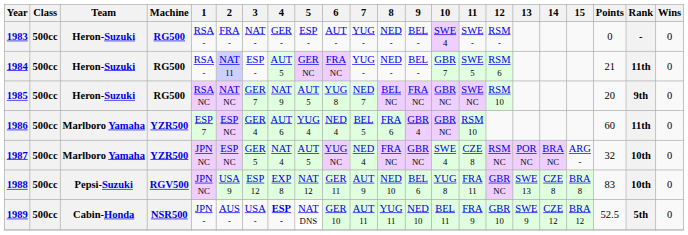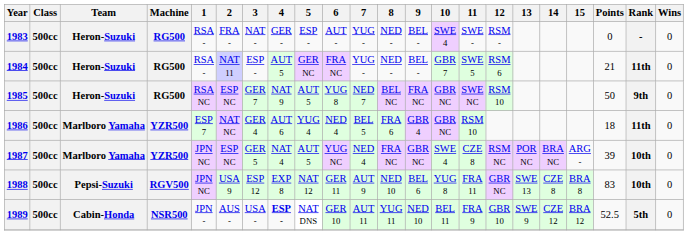 <table class="wikitable" style="text-align:center; font-size:95%">
 <tr>
 <th>Year</th>
 <th>Class</th>
 <th>Team</th>
 <th>Machine</th>
 <th>1</th>
 <th>2</th>
 <th>3</th>
 <th>4</th>
 <th>5</th>
 <th>6</th>
 <th>7</th>
 <th>8</th>
 <th>9</th>
 <th>10</th>
 <th>11</th>
 <th>12</th>
 <th>13</th>
 <th>14</th>
 <th>15</th>
 <th>Points</th>
 <th>Rank</th>
 <th>Wins</th>
 </tr>
 <tr>
 <th><a href='#'>1983</a></th>
 <th>500cc</th>
 <th>Heron-<a href='#'>Suzuki</a></th>
 <th><a href='#'>RG500</a></th>
 <td><a href='#'>RSA</a><br><small>-</small></td>
 <td><a href='#'>FRA</a><br><small>-</small></td>
 <td><a href='#'>NAT</a><br><small>-</small></td>
 <td><a href='#'>GER</a><br><small>-</small></td>
 <td><a href='#'>ESP</a><br><small>-</small></td>
 <td><a href='#'>AUT</a><br><small>-</small></td>
 <td><a href='#'>YUG</a><br><small>-</small></td>
 <td><a href='#'>NED</a><br><small>-</small></td>
 <td><a href='#'>BEL</a><br><small>-</small></td>
 <td style="background:#EFCFFF;"><a href='#'>SWE</a><br><small>4</small></td>
 <td><a href='#'>SWE</a><br><small>-</small></td>
 <td><a href='#'>RSM</a><br><small>-</small></td>
 <td></td>
 <td></td>
 <td></td>
 <td>0</td>
 <th>-</th>
 <td>0</td>
 </tr>
 <tr>
 <th><a href='#'>1984</a></th>
 <th>500cc</th>
 <th>Heron-<a href='#'>Suzuki</a></th>
 <th>RG500</th>
 <td><a href='#'>RSA</a><br><small>-</small></td>
 <td style="background:#CFCFFF;"><a href='#'>NAT</a><br><small>11</small></td>
 <td><a href='#'>ESP</a><br><small>-</small></td>
 <td style="background:#DFFFDF;"><a href='#'>AUT</a><br><small>5</small></td>
 <td style="background:#EFCFFF;"><a href='#'>GER</a><br><small>NC</small></td>
 <td style="background:#EFCFFF;"><a href='#'>FRA</a><br><small>NC</small></td>
 <td><a href='#'>YUG</a><br><small>-</small></td>
 <td><a href='#'>NED</a><br><small>-</small></td>
 <td><a href='#'>BEL</a><br><small>-</small></td>
 <td style="background:#DFFFDF;"><a href='#'>GBR</a><br><small>7</small></td>
 <td style="background:#DFFFDF;"><a href='#'>SWE</a><br><small>5</small></td>
 <td style="background:#DFFFDF;"><a href='#'>RSM</a><br><small>6</small></td>
 <td></td>
 <td></td>
 <td></td>
 <td>21</td>
 <th>11th</th>
 <td>0</td>
 </tr>
 <tr>
 <th><a href='#'>1985</a></th>
 <th>500cc</th>
 <th>Heron-<a href='#'>Suzuki</a></th>
 <th>RG500</th>
 <td style="background:#EFCFFF;"><a href='#'>RSA</a><br><small>NC</small></td>
-<td style="background:#EFCFFF;"><a href='#'>NAT</a><br><small>NC</small></td>
+<td style="background:#EFCFFF;"><a href='#'>ESP</a><br><small>NC</small></td>
 <td style="background:#DFFFDF;"><a href='#'>GER</a><br><small>7</small></td>
 <td style="background:#DFFFDF;"><a href='#'>NAT</a><br><small>9</small></td>
 <td style="background:#DFFFDF;"><a href='#'>AUT</a><br><small>5</small></td>
 <td style="background:#DFFFDF;"><a href='#'>YUG</a><br><small>8</small></td>
 <td style="background:#DFFFDF;"><a href='#'>NED</a><br><small>7</small></td>
 <td style="background:#EFCFFF;"><a href='#'>BEL</a><br><small>NC</small></td>
 <td style="background:#EFCFFF;"><a href='#'>FRA</a><br><small>NC</small></td>
 <td style="background:#EFCFFF;"><a href='#'>GBR</a><br><small>NC</small></td>
 <td style="background:#EFCFFF;"><a href='#'>SWE</a><br><small>NC</small></td>
 <td style="background:#DFFFDF;"><a href='#'>RSM</a><br><small>10</small></td>
 <td></td>
 <td></td>
 <td></td>
-<td>20</td>
+<td>50</td>
 <th>9th</th>
 <td>0</td>
 </tr>
 <tr>
 <th><a href='#'>1986</a></th>
 <th>500cc</th>
 <th>Marlboro <a href='#'>Yamaha</a></th>
 <th><a href='#'>YZR500</a></th>
 <td style="background:#DFFFDF;"><a href='#'>ESP</a><br><small>7</small></td>
-<td style="background:#EFCFFF;"><a href='#'>ESP</a><br><small>NC</small></td>
+<td style="background:#EFCFFF;"><a href='#'>NAT</a><br><small>NC</small></td>
 <td style="background:#DFFFDF;"><a href='#'>GER</a><br><small>4</small></td>
 <td style="background:#DFFFDF;"><a href='#'>AUT</a><br><small>6</small></td>
 <td style="background:#DFFFDF;"><a href='#'>YUG</a><br><small>4</small></td>
 <td style="background:#DFFFDF;"><a href='#'>NED</a><br><small>4</small></td>
 <td style="background:#DFFFDF;"><a href='#'>BEL</a><br><small>5</small></td>
 <td style="background:#DFFFDF;"><a href='#'>FRA</a><br><small>6</small></td>
 <td style="background:#EFCFFF;"><a href='#'>GBR</a><br><small>4</small></td>
 <td style="background:#EFCFFF;"><a href='#'>GBR</a><br><small>NC</small></td>
 <td style="background:#DFFFDF;"><a href='#'>RSM</a><br><small>10</small></td>
 <td></td>
 <td></td>
 <td></td>
 <td></td>
-<td>60</td>
+<td>18</td>
 <th>11th</th>
 <td>0</td>
 </tr>
 <tr>
 <th><a href='#'>1987</a></th>
 <th>500cc</th>
 <th>Marlboro <a href='#'>Yamaha</a></th>
 <th><a href='#'>YZR500</a></th>
 <td style="background:#EFCFFF;"><a href='#'>JPN</a><br><small>NC</small></td>
 <td style="background:#EFCFFF;"><a href='#'>ESP</a><br><small>NC</small></td>
 <td style="background:#DFFFDF;"><a href='#'>GER</a><br><small>5</small></td>
 <td style="background:#DFFFDF;"><a href='#'>NAT</a><br><small>4</small></td>
 <td style="background:#DFFFDF;"><a href='#'>AUT</a><br><small>5</small></td>
 <td style="background:#EFCFFF;"><a href='#'>YUG</a><br><small>NC</small></td>
 <td style="background:#DFFFDF;"><a href='#'>NED</a><br><small>4</small></td>
 <td style="background:#EFCFFF;"><a href='#'>FRA</a><br><small>NC</small></td>
 <td style="background:#EFCFFF;"><a href='#'>GBR</a><br><small>NC</small></td>
 <td style="background:#DFFFDF;"><a href='#'>SWE</a><br><small>4</small></td>
 <td style="background:#DFFFDF;"><a href='#'>CZE</a><br><small>8</small></td>
 <td style="background:#EFCFFF;"><a href='#'>RSM</a><br><small>NC</small></td>
 <td style="background:#EFCFFF;"><a href='#'>POR</a><br><small>NC</small></td>
 <td style="background:#EFCFFF;"><a href='#'>BRA</a><br><small>NC</small></td>
 <td><a href='#'>ARG</a><br><small>-</small></td>
-<td>32</td>
+<td>39</td>
 <th>10th</th>
 <td>0</td>
 </tr>
 <tr>
 <th><a href='#'>1988</a></th>
 <th>500cc</th>
 <th>Pepsi-<a href='#'>Suzuki</a></th>
 <th><a href='#'>RGV500</a></th>
 <td style="background:#EFCFFF;"><a href='#'>JPN</a><br><small>NC</small></td>
 <td style="background:#DFFFDF;"><a href='#'>USA</a><br><small>9</small></td>
 <td style="background:#DFFFDF;"><a href='#'>ESP</a><br><small>12</small></td>
 <td style="background:#DFFFDF;"><a href='#'>EXP</a><br><small>8</small></td>
 <td style="background:#DFFFDF;"><a href='#'>NAT</a><br><small>12</small></td>
 <td style="background:#DFFFDF;"><a href='#'>GER</a><br><small>11</small></td>
 <td style="background:#DFFFDF;"><a href='#'>AUT</a><br><small>9</small></td>
 <td style="background:#DFFFDF;"><a href='#'>NED</a><br><small>10</small></td>
 <td style="background:#DFFFDF;"><a href='#'>BEL</a><br><small>6</small></td>
 <td style="background:#DFFFDF;"><a href='#'>YUG</a><br><small>8</small></td>
 <td style="background:#DFFFDF;"><a href='#'>FRA</a><br><small>11</small></td>
 <td style="background:#EFCFFF;"><a href='#'>GBR</a><br><small>NC</small></td>
 <td style="background:#DFFFDF;"><a href='#'>SWE</a><br><small>13</small></td>
 <td style="background:#DFFFDF;"><a href='#'>CZE</a><br><small>8</small></td>
 <td style="background:#DFFFDF;"><a href='#'>BRA</a><br><small>8</small></td>
 <td>83</td>
 <th>10th</th>
 <td>0</td>
 </tr>
 <tr>
 <th><a href='#'>1989</a></th>
 <th>500cc</th>
 <th>Cabin-<a href='#'>Honda</a></th>
 <th><a href='#'>NSR500</a></th>
 <td><a href='#'>JPN</a><br><small>-</small></td>
 <td><a href='#'>AUS</a><br><small>-</small></td>
 <td><a href='#'>USA</a><br><small>-</small></td>
 <td><strong><a href='#'>ESP</a><br><small>-</small></strong></td>
 <td style="background:#ffffff;"><a href='#'>NAT</a><br><small>DNS</small></td>
 <td style="background:#DFFFDF;"><a href='#'>GER</a><br><small>10</small></td>
 <td style="background:#DFFFDF;"><a href='#'>AUT</a><br><small>11</small></td>
 <td style="background:#DFFFDF;"><a href='#'>YUG</a><br><small>11</small></td>
 <td style="background:#DFFFDF;"><a href='#'>NED</a><br><small>10</small></td>
 <td style="background:#DFFFDF;"><a href='#'>BEL</a><br><small>11</small></td>
 <td style="background:#DFFFDF;"><a href='#'>FRA</a><br><small>9</small></td>
 <td style="background:#DFFFDF;"><a href='#'>GBR</a><br><small>10</small></td>
 <td style="background:#DFFFDF;"><a href='#'>SWE</a><br><small>9</small></td>
 <td style="background:#DFFFDF;"><a href='#'>CZE</a><br><small>12</small></td>
 <td style="background:#DFFFDF;"><a href='#'>BRA</a><br><small>12</small></td>
 <td>52.5</td>
 <th>5th</th>
 <td>0</td>
 </tr>
 <tr>
 </tr>
 </table>
